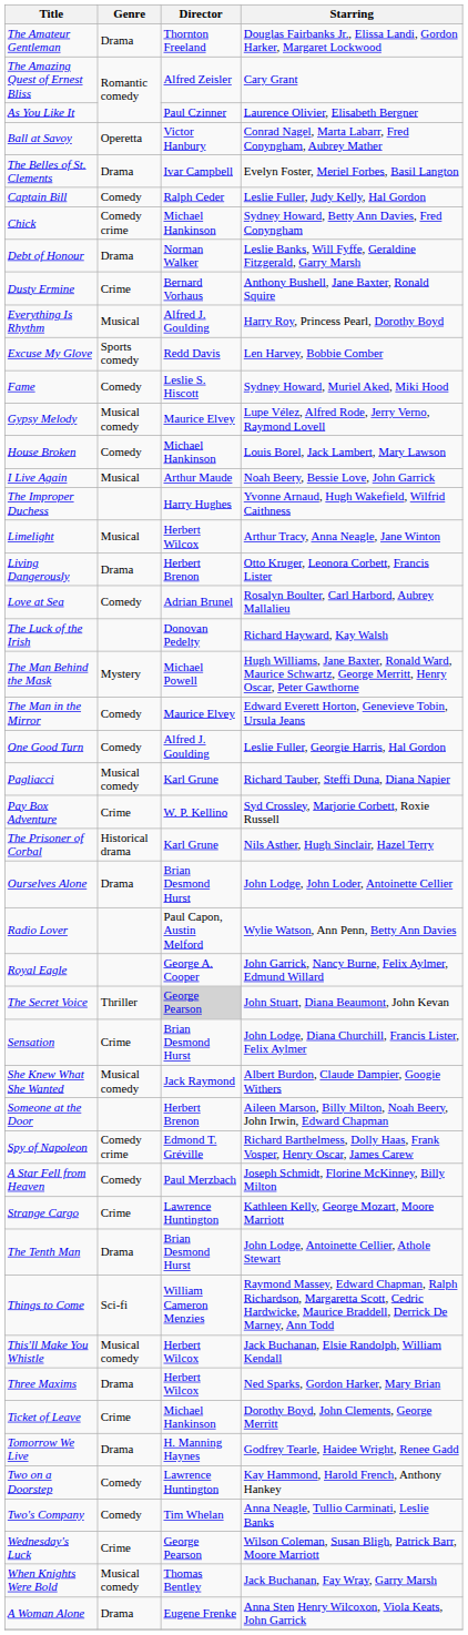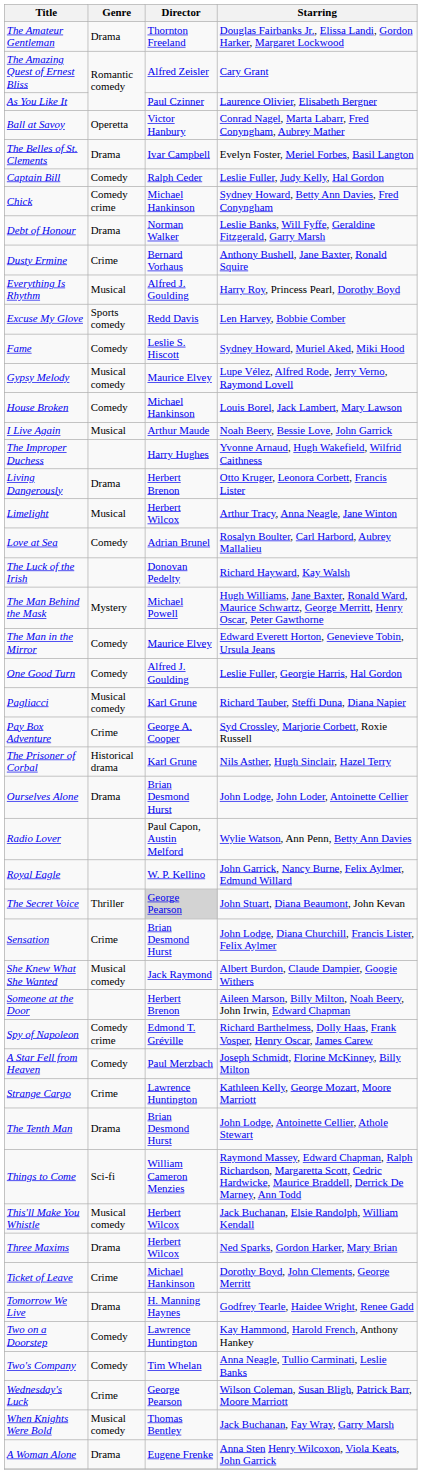 <table class="wikitable unsortable">
 <tr>
 <th>Title</th>
 <th>Genre</th>
 <th>Director</th>
 <th>Starring</th>
 </tr>
 <tr>
 <td><em><a href='#'>The Amateur Gentleman</a></em></td>
 <td>Drama</td>
 <td><a href='#'>Thornton Freeland</a></td>
 <td><a href='#'>Douglas Fairbanks Jr.</a>, <a href='#'>Elissa Landi</a>, <a href='#'>Gordon Harker</a>, <a href='#'>Margaret Lockwood</a></td>
 </tr>
 <tr>
 <td><em><a href='#'>The Amazing Quest of Ernest Bliss</a></em></td>
 <td rowspan="2">Romantic comedy</td>
 <td><a href='#'>Alfred Zeisler</a></td>
 <td><a href='#'>Cary Grant</a></td>
 </tr>
 <tr>
 <td><em><a href='#'>As You Like It</a></em></td>
 <td><a href='#'>Paul Czinner</a></td>
 <td><a href='#'>Laurence Olivier</a>, <a href='#'>Elisabeth Bergner</a></td>
 </tr>
 <tr>
 <td><em><a href='#'>Ball at Savoy</a></em></td>
 <td>Operetta</td>
 <td><a href='#'>Victor Hanbury</a></td>
 <td><a href='#'>Conrad Nagel</a>, <a href='#'>Marta Labarr</a>, <a href='#'>Fred Conyngham</a>, <a href='#'>Aubrey Mather</a></td>
 </tr>
 <tr>
 <td><em><a href='#'>The Belles of St. Clements</a></em></td>
 <td>Drama</td>
 <td><a href='#'>Ivar Campbell</a></td>
 <td>Evelyn Foster, <a href='#'>Meriel Forbes</a>, <a href='#'>Basil Langton</a></td>
 </tr>
 <tr>
 <td><em><a href='#'>Captain Bill</a></em></td>
 <td>Comedy</td>
 <td><a href='#'>Ralph Ceder</a></td>
 <td><a href='#'>Leslie Fuller</a>, <a href='#'>Judy Kelly</a>, <a href='#'>Hal Gordon</a></td>
 </tr>
 <tr>
 <td><em><a href='#'>Chick</a></em></td>
 <td>Comedy crime</td>
 <td><a href='#'>Michael Hankinson</a></td>
 <td><a href='#'>Sydney Howard</a>, <a href='#'>Betty Ann Davies</a>, <a href='#'>Fred Conyngham</a></td>
 </tr>
 <tr>
 <td><em><a href='#'>Debt of Honour</a></em></td>
 <td>Drama</td>
 <td><a href='#'>Norman Walker</a></td>
 <td><a href='#'>Leslie Banks</a>, <a href='#'>Will Fyffe</a>, <a href='#'>Geraldine Fitzgerald</a>, <a href='#'>Garry Marsh</a></td>
 </tr>
 <tr>
 <td><em><a href='#'>Dusty Ermine</a></em></td>
 <td>Crime</td>
 <td><a href='#'>Bernard Vorhaus</a></td>
 <td><a href='#'>Anthony Bushell</a>, <a href='#'>Jane Baxter</a>, <a href='#'>Ronald Squire</a></td>
 </tr>
 <tr>
 <td><em><a href='#'>Everything Is Rhythm</a></em></td>
 <td>Musical</td>
 <td><a href='#'>Alfred J. Goulding</a></td>
 <td><a href='#'>Harry Roy</a>, Princess Pearl, <a href='#'>Dorothy Boyd</a></td>
 </tr>
 <tr>
 <td><em><a href='#'>Excuse My Glove</a></em></td>
 <td>Sports comedy</td>
 <td><a href='#'>Redd Davis</a></td>
 <td><a href='#'>Len Harvey</a>, <a href='#'>Bobbie Comber</a></td>
 </tr>
 <tr>
 <td><em><a href='#'>Fame</a></em></td>
 <td>Comedy</td>
 <td><a href='#'>Leslie S. Hiscott</a></td>
 <td><a href='#'>Sydney Howard</a>, <a href='#'>Muriel Aked</a>, <a href='#'>Miki Hood</a></td>
 </tr>
 <tr>
 <td><em><a href='#'>Gypsy Melody</a></em></td>
 <td>Musical comedy</td>
 <td><a href='#'>Maurice Elvey</a></td>
 <td><a href='#'>Lupe Vélez</a>, <a href='#'>Alfred Rode</a>, <a href='#'>Jerry Verno</a>, <a href='#'>Raymond Lovell</a></td>
 </tr>
 <tr>
 <td><em><a href='#'>House Broken</a></em></td>
 <td>Comedy</td>
 <td><a href='#'>Michael Hankinson</a></td>
 <td><a href='#'>Louis Borel</a>, <a href='#'>Jack Lambert</a>, <a href='#'>Mary Lawson</a></td>
 </tr>
 <tr>
 <td><em><a href='#'>I Live Again</a></em></td>
 <td>Musical</td>
 <td><a href='#'>Arthur Maude</a></td>
 <td><a href='#'>Noah Beery</a>, <a href='#'>Bessie Love</a>, <a href='#'>John Garrick</a></td>
 </tr>
 <tr>
 <td><em><a href='#'>The Improper Duchess</a></em></td>
 <td></td>
 <td><a href='#'>Harry Hughes</a></td>
 <td><a href='#'>Yvonne Arnaud</a>, <a href='#'>Hugh Wakefield</a>, <a href='#'>Wilfrid Caithness</a></td>
 </tr>
 <tr>
+<td><em><a href='#'>Living Dangerously</a></em></td>
+<td>Drama</td>
+<td><a href='#'>Herbert Brenon</a></td>
+<td><a href='#'>Otto Kruger</a>, <a href='#'>Leonora Corbett</a>, <a href='#'>Francis Lister</a></td>
+</tr>
+<tr>
 <td><em><a href='#'>Limelight</a></em></td>
 <td>Musical</td>
 <td><a href='#'>Herbert Wilcox</a></td>
 <td><a href='#'>Arthur Tracy</a>, <a href='#'>Anna Neagle</a>, <a href='#'>Jane Winton</a></td>
-</tr>
-<tr>
-<td><em><a href='#'>Living Dangerously</a></em></td>
-<td>Drama</td>
-<td><a href='#'>Herbert Brenon</a></td>
-<td><a href='#'>Otto Kruger</a>, <a href='#'>Leonora Corbett</a>, <a href='#'>Francis Lister</a></td>
 </tr>
 <tr>
 <td><em><a href='#'>Love at Sea</a></em></td>
 <td>Comedy</td>
 <td><a href='#'>Adrian Brunel</a></td>
 <td><a href='#'>Rosalyn Boulter</a>, <a href='#'>Carl Harbord</a>, <a href='#'>Aubrey Mallalieu</a></td>
 </tr>
 <tr>
 <td><em><a href='#'>The Luck of the Irish</a></em></td>
 <td></td>
 <td><a href='#'>Donovan Pedelty</a></td>
 <td><a href='#'>Richard Hayward</a>, <a href='#'>Kay Walsh</a></td>
 </tr>
 <tr>
 <td><em><a href='#'>The Man Behind the Mask</a></em></td>
 <td>Mystery</td>
 <td><a href='#'>Michael Powell</a></td>
 <td><a href='#'>Hugh Williams</a>, <a href='#'>Jane Baxter</a>, <a href='#'>Ronald Ward</a>, <a href='#'>Maurice Schwartz</a>, <a href='#'>George Merritt</a>, <a href='#'>Henry Oscar</a>, <a href='#'>Peter Gawthorne</a></td>
 </tr>
 <tr>
 <td><em><a href='#'>The Man in the Mirror</a></em></td>
 <td>Comedy</td>
 <td><a href='#'>Maurice Elvey</a></td>
 <td><a href='#'>Edward Everett Horton</a>, <a href='#'>Genevieve Tobin</a>, <a href='#'>Ursula Jeans</a></td>
 </tr>
 <tr>
 <td><em><a href='#'>One Good Turn</a></em></td>
 <td>Comedy</td>
 <td><a href='#'>Alfred J. Goulding</a></td>
 <td><a href='#'>Leslie Fuller</a>, <a href='#'>Georgie Harris</a>, <a href='#'>Hal Gordon</a></td>
 </tr>
 <tr>
 <td><em><a href='#'>Pagliacci</a></em></td>
 <td>Musical comedy</td>
 <td><a href='#'>Karl Grune</a></td>
 <td><a href='#'>Richard Tauber</a>, <a href='#'>Steffi Duna</a>, <a href='#'>Diana Napier</a></td>
 </tr>
 <tr>
 <td><em><a href='#'>Pay Box Adventure</a></em></td>
 <td>Crime</td>
-<td><a href='#'>W. P. Kellino</a></td>
+<td><a href='#'>George A. Cooper</a></td>
 <td><a href='#'>Syd Crossley</a>, <a href='#'>Marjorie Corbett</a>, Roxie Russell</td>
 </tr>
 <tr>
 <td><em><a href='#'>The Prisoner of Corbal</a></em></td>
 <td>Historical drama</td>
 <td><a href='#'>Karl Grune</a></td>
 <td><a href='#'>Nils Asther</a>, <a href='#'>Hugh Sinclair</a>, <a href='#'>Hazel Terry</a></td>
 </tr>
 <tr>
 <td><em><a href='#'>Ourselves Alone</a></em></td>
 <td>Drama</td>
 <td><a href='#'>Brian Desmond Hurst</a></td>
 <td><a href='#'>John Lodge</a>, <a href='#'>John Loder</a>, <a href='#'>Antoinette Cellier</a></td>
 </tr>
 <tr>
 <td><em><a href='#'>Radio Lover</a></em></td>
 <td></td>
 <td>Paul Capon, <a href='#'>Austin Melford</a></td>
 <td><a href='#'>Wylie Watson</a>, Ann Penn, <a href='#'>Betty Ann Davies</a></td>
 </tr>
 <tr>
 <td><em><a href='#'>Royal Eagle</a></em></td>
 <td></td>
-<td><a href='#'>George A. Cooper</a></td>
+<td><a href='#'>W. P. Kellino</a></td>
 <td><a href='#'>John Garrick</a>, <a href='#'>Nancy Burne</a>, <a href='#'>Felix Aylmer</a>, <a href='#'>Edmund Willard</a></td>
 </tr>
 <tr>
 <td><em><a href='#'>The Secret Voice</a></em></td>
 <td>Thriller</td>
 <td style="background: lightgrey;"><a href='#'>George Pearson</a></td>
 <td><a href='#'>John Stuart</a>, <a href='#'>Diana Beaumont</a>, John Kevan</td>
 </tr>
 <tr>
 <td><em><a href='#'>Sensation</a></em></td>
 <td>Crime</td>
 <td><a href='#'>Brian Desmond Hurst</a></td>
 <td><a href='#'>John Lodge</a>, <a href='#'>Diana Churchill</a>, <a href='#'>Francis Lister</a>, <a href='#'>Felix Aylmer</a></td>
 </tr>
 <tr>
 <td><em><a href='#'>She Knew What She Wanted</a></em></td>
 <td>Musical comedy</td>
 <td><a href='#'>Jack Raymond</a></td>
 <td><a href='#'>Albert Burdon</a>, <a href='#'>Claude Dampier</a>, <a href='#'>Googie Withers</a></td>
 </tr>
 <tr>
 <td><em><a href='#'>Someone at the Door</a></em></td>
 <td></td>
 <td><a href='#'>Herbert Brenon</a></td>
 <td><a href='#'>Aileen Marson</a>, <a href='#'>Billy Milton</a>, <a href='#'>Noah Beery</a>, John Irwin, <a href='#'>Edward Chapman</a></td>
 </tr>
 <tr>
 <td><em><a href='#'>Spy of Napoleon</a></em></td>
 <td>Comedy crime</td>
 <td><a href='#'>Edmond T. Gréville</a></td>
 <td><a href='#'>Richard Barthelmess</a>, <a href='#'>Dolly Haas</a>, <a href='#'>Frank Vosper</a>, <a href='#'>Henry Oscar</a>, <a href='#'>James Carew</a></td>
 </tr>
 <tr>
 <td><em><a href='#'>A Star Fell from Heaven</a></em></td>
 <td>Comedy</td>
 <td><a href='#'>Paul Merzbach</a></td>
 <td><a href='#'>Joseph Schmidt</a>, <a href='#'>Florine McKinney</a>, <a href='#'>Billy Milton</a></td>
 </tr>
 <tr>
 <td><em><a href='#'>Strange Cargo</a></em></td>
 <td>Crime</td>
 <td><a href='#'>Lawrence Huntington</a></td>
 <td><a href='#'>Kathleen Kelly</a>, <a href='#'>George Mozart</a>, <a href='#'>Moore Marriott</a></td>
 </tr>
 <tr>
 <td><em><a href='#'>The Tenth Man</a></em></td>
 <td>Drama</td>
 <td><a href='#'>Brian Desmond Hurst</a></td>
 <td><a href='#'>John Lodge</a>, <a href='#'>Antoinette Cellier</a>, <a href='#'>Athole Stewart</a></td>
 </tr>
 <tr>
 <td><em><a href='#'>Things to Come</a></em></td>
 <td>Sci-fi</td>
 <td><a href='#'>William Cameron Menzies</a></td>
 <td><a href='#'>Raymond Massey</a>, <a href='#'>Edward Chapman</a>, <a href='#'>Ralph Richardson</a>, <a href='#'>Margaretta Scott</a>, <a href='#'>Cedric Hardwicke</a>, <a href='#'>Maurice Braddell</a>, <a href='#'>Derrick De Marney</a>, <a href='#'>Ann Todd</a></td>
 </tr>
 <tr>
 <td><em><a href='#'>This'll Make You Whistle</a></em></td>
 <td>Musical comedy</td>
 <td><a href='#'>Herbert Wilcox</a></td>
 <td><a href='#'>Jack Buchanan</a>, <a href='#'>Elsie Randolph</a>, <a href='#'>William Kendall</a></td>
 </tr>
 <tr>
 <td><em><a href='#'>Three Maxims</a></em></td>
 <td>Drama</td>
 <td><a href='#'>Herbert Wilcox</a></td>
 <td><a href='#'>Ned Sparks</a>, <a href='#'>Gordon Harker</a>, <a href='#'>Mary Brian</a></td>
 </tr>
 <tr>
 <td><em><a href='#'>Ticket of Leave</a></em></td>
 <td>Crime</td>
 <td><a href='#'>Michael Hankinson</a></td>
 <td><a href='#'>Dorothy Boyd</a>, <a href='#'>John Clements</a>, <a href='#'>George Merritt</a></td>
 </tr>
 <tr>
 <td><em><a href='#'>Tomorrow We Live</a></em></td>
 <td>Drama</td>
 <td><a href='#'>H. Manning Haynes</a></td>
 <td><a href='#'>Godfrey Tearle</a>, <a href='#'>Haidee Wright</a>, <a href='#'>Renee Gadd</a></td>
 </tr>
 <tr>
 <td><em><a href='#'>Two on a Doorstep</a></em></td>
 <td>Comedy</td>
 <td><a href='#'>Lawrence Huntington</a></td>
 <td><a href='#'>Kay Hammond</a>, <a href='#'>Harold French</a>, Anthony Hankey</td>
 </tr>
 <tr>
 <td><em><a href='#'>Two's Company</a></em></td>
 <td>Comedy</td>
 <td><a href='#'>Tim Whelan</a></td>
 <td><a href='#'>Anna Neagle</a>, <a href='#'>Tullio Carminati</a>, <a href='#'>Leslie Banks</a></td>
 </tr>
 <tr>
 <td><em><a href='#'>Wednesday's Luck</a></em></td>
 <td>Crime</td>
 <td><a href='#'>George Pearson</a></td>
 <td><a href='#'>Wilson Coleman</a>, <a href='#'>Susan Bligh</a>, <a href='#'>Patrick Barr</a>, <a href='#'>Moore Marriott</a></td>
 </tr>
 <tr>
 <td><em><a href='#'>When Knights Were Bold</a></em></td>
 <td>Musical comedy</td>
 <td><a href='#'>Thomas Bentley</a></td>
 <td><a href='#'>Jack Buchanan</a>, <a href='#'>Fay Wray</a>, <a href='#'>Garry Marsh</a></td>
 </tr>
 <tr>
 <td><em><a href='#'>A Woman Alone</a></em></td>
 <td>Drama</td>
 <td><a href='#'>Eugene Frenke</a></td>
 <td><a href='#'>Anna Sten</a> <a href='#'>Henry Wilcoxon</a>, <a href='#'>Viola Keats</a>, <a href='#'>John Garrick</a></td>
 </tr>
 <tr>
 </tr>
 </table>
